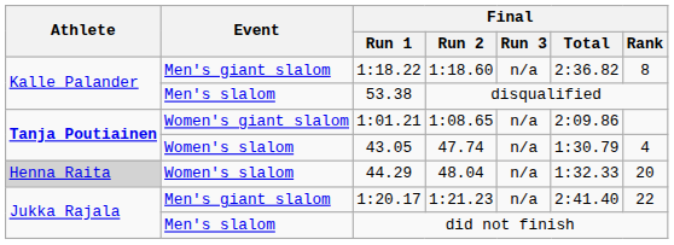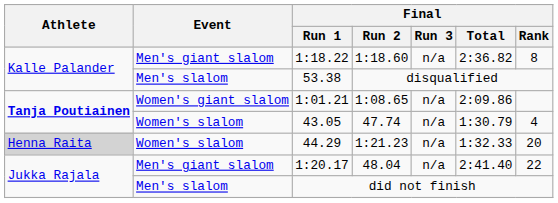 <table class="wikitable" style="font-size:90%">
 <tr>
 <th rowspan="2">Athlete</th>
 <th rowspan="2">Event</th>
 <th colspan="5">Final</th>
 </tr>
 <tr>
 <th>Run 1</th>
 <th>Run 2</th>
 <th>Run 3</th>
 <th>Total</th>
 <th>Rank</th>
 </tr>
 <tr>
 <td rowspan=2><a href='#'>Kalle Palander</a></td>
 <td><a href='#'>Men's giant slalom</a></td>
 <td align="center">1:18.22</td>
 <td align="center">1:18.60</td>
 <td align="center">n/a</td>
 <td align="center">2:36.82</td>
 <td align="center">8</td>
 </tr>
 <tr>
 <td><a href='#'>Men's slalom</a></td>
 <td align="center">53.38</td>
 <td colspan=4 align="center">disqualified</td>
 </tr>
 <tr>
 <td rowspan=2><strong><a href='#'>Tanja Poutiainen</a></strong></td>
 <td><a href='#'>Women's giant slalom</a></td>
 <td align="center">1:01.21</td>
 <td align="center">1:08.65</td>
 <td align="center">n/a</td>
 <td align="center">2:09.86</td>
 <td align="center"></td>
 </tr>
 <tr>
 <td><a href='#'>Women's slalom</a></td>
 <td align="center">43.05</td>
 <td align="center">47.74</td>
 <td align="center">n/a</td>
 <td align="center">1:30.79</td>
 <td align="center">4</td>
 </tr>
 <tr>
 <td style="background: lightgrey;"><a href='#'>Henna Raita</a></td>
 <td><a href='#'>Women's slalom</a></td>
 <td align="center">44.29</td>
-<td align="center">48.04</td>
+<td align="center">1:21.23</td>
 <td align="center">n/a</td>
 <td align="center">1:32.33</td>
 <td align="center">20</td>
 </tr>
 <tr>
 <td rowspan=2><a href='#'>Jukka Rajala</a></td>
 <td><a href='#'>Men's giant slalom</a></td>
 <td align="center">1:20.17</td>
-<td align="center">1:21.23</td>
+<td align="center">48.04</td>
 <td align="center">n/a</td>
 <td align="center">2:41.40</td>
 <td align="center">22</td>
 </tr>
 <tr>
 <td><a href='#'>Men's slalom</a></td>
 <td colspan=5 align="center">did not finish</td>
 </tr>
 </table>
